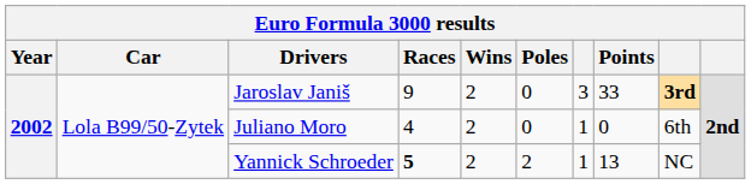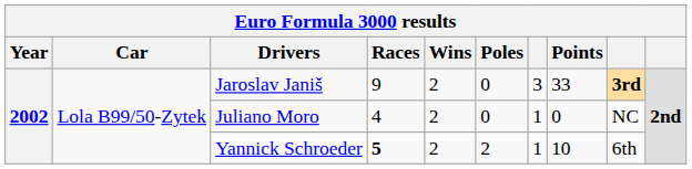 <table class="wikitable" style="font-size:95%">
 <tr>
 <th colspan=10><a href='#'>Euro Formula 3000</a> results</th>
 </tr>
 <tr>
 <th>Year</th>
 <th>Car</th>
 <th>Drivers</th>
 <th>Races</th>
 <th>Wins</th>
 <th>Poles</th>
 <th></th>
 <th>Points</th>
 <th></th>
 <th></th>
 </tr>
 <tr>
 <th rowspan=3><a href='#'>2002</a></th>
 <td rowspan=3><a href='#'>Lola B99/50</a>-<a href='#'>Zytek</a></td>
 <td> <a href='#'>Jaroslav Janiš</a></td>
 <td>9</td>
 <td>2</td>
 <td>0</td>
 <td>3</td>
 <td>33</td>
 <td style="background:#FFDF9F;"><strong>3rd</strong></td>
 <td rowspan=3 style="background:#DFDFDF;"><strong>2nd</strong></td>
 </tr>
 <tr>
 <td> <a href='#'>Juliano Moro</a></td>
 <td>4</td>
 <td>2</td>
 <td>0</td>
 <td>1</td>
 <td>0</td>
-<td>6th</td>
+<td>NC</td>
 </tr>
 <tr>
 <td> <a href='#'>Yannick Schroeder</a></td>
 <td><strong>5</strong></td>
 <td>2</td>
 <td>2</td>
 <td>1</td>
-<td>13</td>
-<td>NC</td>
+<td>10</td>
+<td>6th</td>
 </tr>
 </table>
